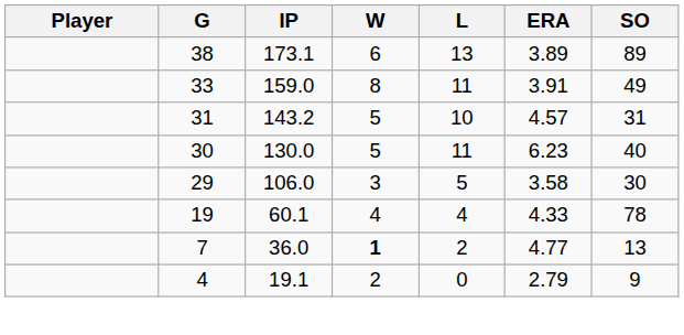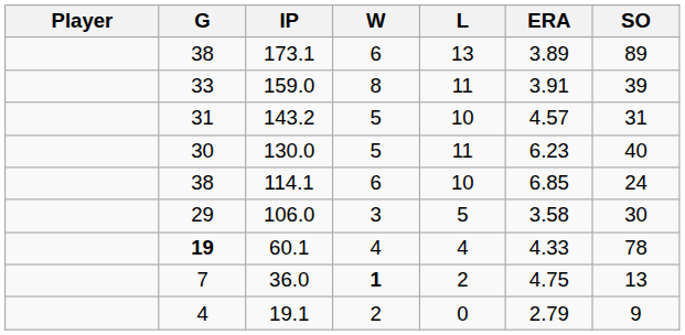 <table class="wikitable sortable">
 <tr>
 <th bgcolor="#DDDDFF" width="16%">Player</th>
 <th bgcolor="#DDDDFF" width="9%">G</th>
 <th bgcolor="#DDDDFF" width="9%">IP</th>
 <th bgcolor="#DDDDFF" width="9%">W</th>
 <th bgcolor="#DDDDFF" width="9%">L</th>
 <th bgcolor="#DDDDFF" width="9%">ERA</th>
 <th bgcolor="#DDDDFF" width="9%">SO</th>
 </tr>
 <tr align="center">
 <td></td>
 <td>38</td>
 <td>173.1</td>
 <td>6</td>
 <td>13</td>
 <td>3.89</td>
 <td>89</td>
 </tr>
 <tr align="center">
 <td></td>
 <td>33</td>
 <td>159.0</td>
 <td>8</td>
 <td>11</td>
 <td>3.91</td>
-<td>49</td>
+<td>39</td>
 </tr>
 <tr align="center">
 <td></td>
 <td>31</td>
 <td>143.2</td>
 <td>5</td>
 <td>10</td>
 <td>4.57</td>
 <td>31</td>
 </tr>
 <tr align="center">
 <td></td>
 <td>30</td>
 <td>130.0</td>
 <td>5</td>
 <td>11</td>
 <td>6.23</td>
 <td>40</td>
 </tr>
+<tr align=center>
+<td></td>
+<td>38</td>
+<td>114.1</td>
+<td>6</td>
+<td>10</td>
+<td>6.85</td>
+<td>24</td>
+</tr>
 <tr align="center">
 <td></td>
 <td>29</td>
 <td>106.0</td>
 <td>3</td>
 <td>5</td>
 <td>3.58</td>
 <td>30</td>
 </tr>
 <tr align="center">
 <td></td>
-<td>19</td>
+<td><strong>19</strong></td>
 <td>60.1</td>
 <td>4</td>
 <td>4</td>
 <td>4.33</td>
 <td>78</td>
 </tr>
 <tr align="center">
 <td></td>
 <td>7</td>
 <td>36.0</td>
 <td><strong>1</strong></td>
 <td>2</td>
-<td>4.77</td>
+<td>4.75</td>
 <td>13</td>
 </tr>
 <tr align="center">
 <td></td>
 <td>4</td>
 <td>19.1</td>
 <td>2</td>
 <td>0</td>
 <td>2.79</td>
 <td>9</td>
 </tr>
 </table>
